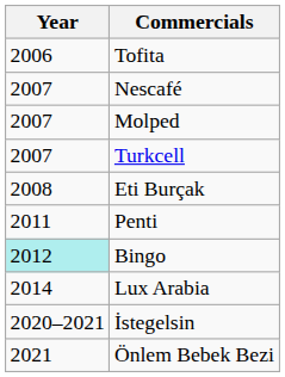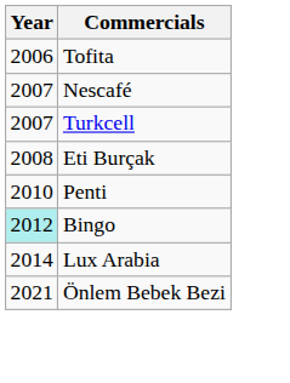 <table class="wikitable sortable">
 <tr>
 <th>Year</th>
 <th>Commercials</th>
 </tr>
 <tr>
 <td>2006</td>
 <td>Tofita</td>
 </tr>
 <tr>
 <td>2007</td>
 <td>Nescafé</td>
 </tr>
 <tr>
 <td>2007</td>
-<td>Molped</td>
-</tr>
-<tr>
-<td>2007</td>
 <td><a href='#'>Turkcell</a></td>
 </tr>
 <tr>
 <td>2008</td>
 <td>Eti Burçak</td>
 </tr>
 <tr>
-<td>2011</td>
+<td>2010</td>
 <td>Penti</td>
 </tr>
 <tr>
 <td style="background: paleturquoise;">2012</td>
 <td>Bingo</td>
 </tr>
 <tr>
 <td>2014</td>
 <td>Lux Arabia</td>
 </tr>
 <tr>
-<td>2020–2021</td>
-<td>İstegelsin</td>
-</tr>
-<tr>
 <td>2021</td>
 <td>Önlem Bebek Bezi</td>
 </tr>
 </table>
